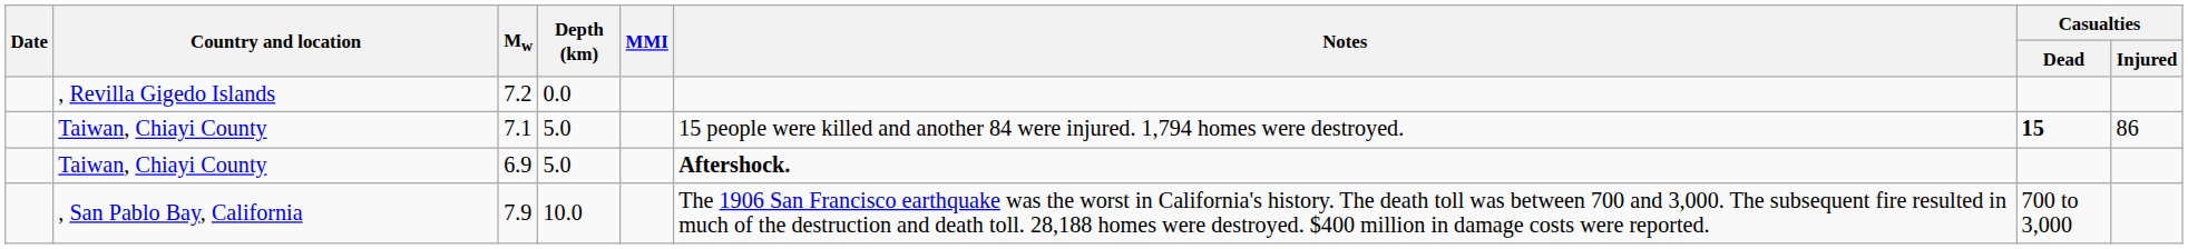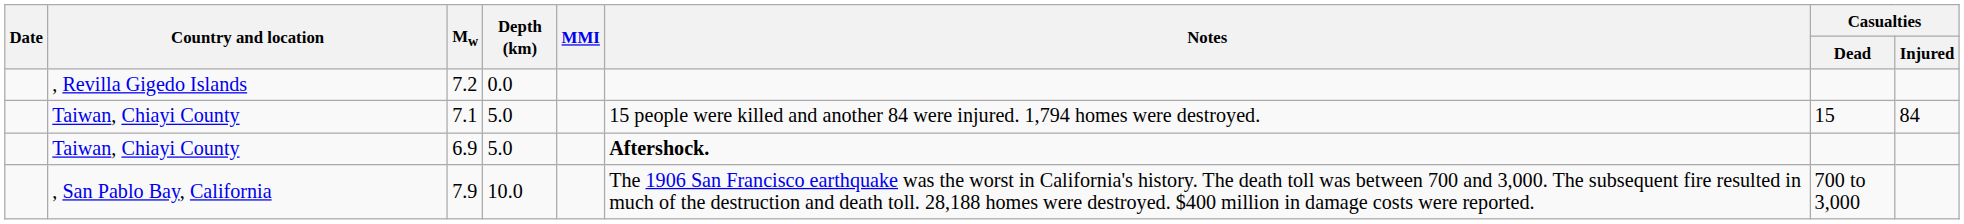 <table class="wikitable sortable sort-under" style="border:1px black; margin-left:1em;">
 <tr>
 <th rowspan="2"><small>Date</small></th>
 <th rowspan="2" style="width: 310px"><small>Country and location</small></th>
 <th rowspan="2"><small>M<sub>w</sub></small></th>
 <th rowspan="2"><small>Depth (km)</small></th>
 <th rowspan="2"><small><a href='#'>MMI</a></small></th>
 <th rowspan="2" class="unsortable"><small>Notes</small></th>
 <th colspan="2"><small>Casualties</small></th>
 </tr>
 <tr>
 <th><small>Dead</small></th>
 <th><small>Injured</small></th>
 </tr>
 <tr>
 <td></td>
 <td>, <a href='#'>Revilla Gigedo Islands</a></td>
 <td>7.2</td>
 <td>0.0</td>
 <td></td>
 <td></td>
 <td></td>
 <td></td>
 </tr>
 <tr>
 <td></td>
 <td> <a href='#'>Taiwan</a>, <a href='#'>Chiayi County</a></td>
 <td>7.1</td>
 <td>5.0</td>
 <td></td>
 <td>15 people were killed and another 84 were injured. 1,794 homes were destroyed.</td>
-<td><strong>15</strong></td>
-<td>86</td>
+<td>15</td>
+<td>84</td>
 </tr>
 <tr>
 <td></td>
 <td> <a href='#'>Taiwan</a>, <a href='#'>Chiayi County</a></td>
 <td>6.9</td>
 <td>5.0</td>
 <td></td>
 <td><strong>Aftershock.</strong></td>
 <td></td>
 <td></td>
 </tr>
 <tr>
 <td></td>
 <td>, <a href='#'>San Pablo Bay</a>, <a href='#'>California</a></td>
 <td>7.9</td>
 <td>10.0</td>
 <td></td>
 <td>The <a href='#'>1906 San Francisco earthquake</a> was the worst in California's history. The death toll was between 700 and 3,000. The subsequent fire resulted in much of the destruction and death toll. 28,188 homes were destroyed. $400 million in damage costs were reported.</td>
 <td>700 to 3,000</td>
 <td></td>
 </tr>
 </table>
